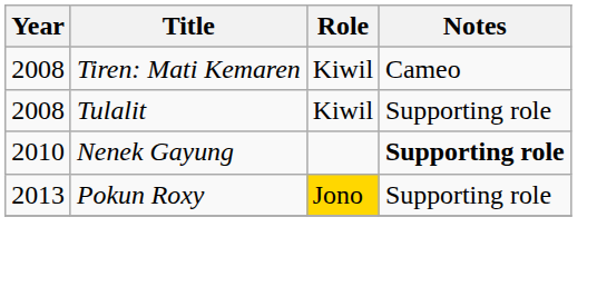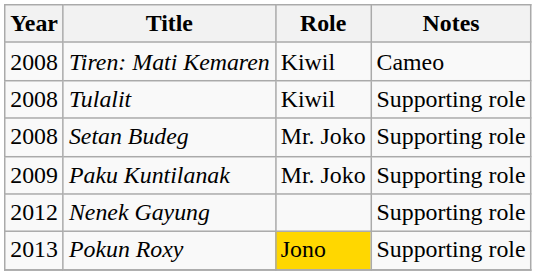 <table class="wikitable">
 <tr>
 <th>Year</th>
 <th>Title</th>
 <th>Role</th>
 <th>Notes</th>
 </tr>
 <tr>
 <td>2008</td>
 <td><em>Tiren: Mati Kemaren</em></td>
 <td>Kiwil</td>
 <td>Cameo</td>
 </tr>
 <tr>
 <td>2008</td>
 <td><em>Tulalit</em></td>
 <td>Kiwil</td>
 <td>Supporting role</td>
 </tr>
 <tr>
-<td>2010</td>
+<td>2008</td>
+<td><em>Setan Budeg</em></td>
+<td>Mr. Joko</td>
+<td>Supporting role</td>
+</tr>
+<tr>
+<td>2009</td>
+<td><em>Paku Kuntilanak</em></td>
+<td>Mr. Joko</td>
+<td>Supporting role</td>
+</tr>
+<tr>
+<td>2012</td>
 <td><em>Nenek Gayung</em></td>
 <td></td>
-<td><strong>Supporting role</strong></td>
+<td>Supporting role</td>
 </tr>
 <tr>
 <td>2013</td>
 <td><em>Pokun Roxy</em></td>
 <td style="background: gold;">Jono</td>
 <td>Supporting role</td>
 </tr>
 <tr>
 </tr>
 </table>
